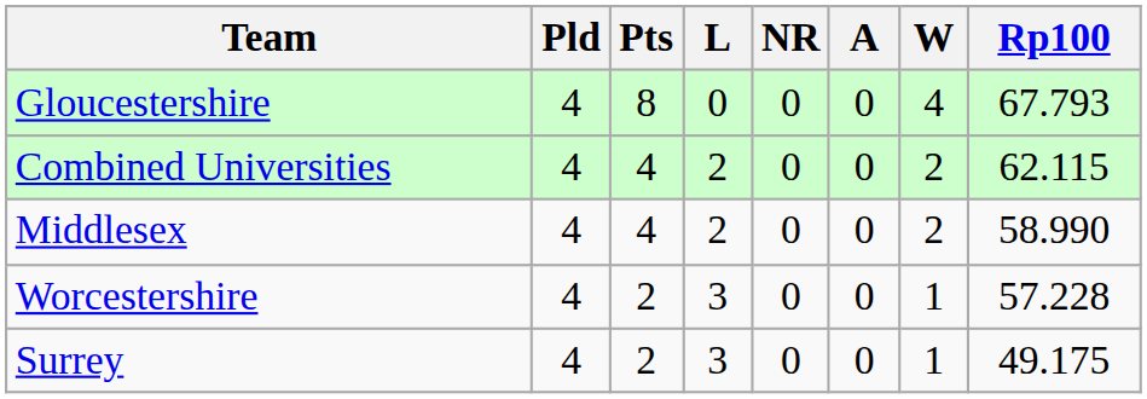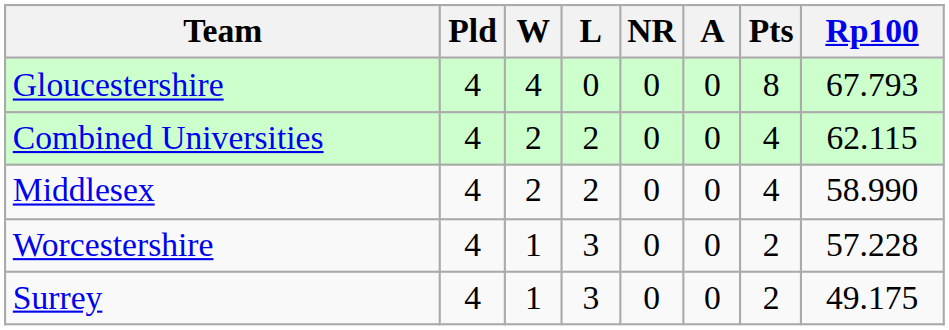 <table class="wikitable" style="text-align: center;">
 <tr>
 <th width=200>Team</th>
 <th width=20>Pld</th>
-<th width=20>Pts</th>
+<th width=20>W</th>
 <th width=20>L</th>
 <th width=20>NR</th>
 <th width=20>A</th>
-<th width=20>W</th>
+<th width=20>Pts</th>
 <th width=60><a href='#'>Rp100</a></th>
 </tr>
 <tr bgcolor="#ccffcc">
 <td align=left><a href='#'>Gloucestershire</a></td>
 <td>4</td>
-<td>8</td>
+<td>4</td>
 <td>0</td>
 <td>0</td>
 <td>0</td>
-<td>4</td>
+<td>8</td>
 <td>67.793</td>
 </tr>
 <tr bgcolor="#ccffcc">
 <td align=left><a href='#'>Combined Universities</a></td>
 <td>4</td>
-<td>4</td>
+<td>2</td>
 <td>2</td>
 <td>0</td>
 <td>0</td>
-<td>2</td>
+<td>4</td>
 <td>62.115</td>
 </tr>
 <tr>
 <td align=left><a href='#'>Middlesex</a></td>
 <td>4</td>
-<td>4</td>
+<td>2</td>
 <td>2</td>
 <td>0</td>
 <td>0</td>
-<td>2</td>
+<td>4</td>
 <td>58.990</td>
 </tr>
 <tr>
 <td align=left><a href='#'>Worcestershire</a></td>
 <td>4</td>
-<td>2</td>
+<td>1</td>
 <td>3</td>
 <td>0</td>
 <td>0</td>
-<td>1</td>
+<td>2</td>
 <td>57.228</td>
 </tr>
 <tr>
 <td align=left><a href='#'>Surrey</a></td>
 <td>4</td>
-<td>2</td>
+<td>1</td>
 <td>3</td>
 <td>0</td>
 <td>0</td>
-<td>1</td>
+<td>2</td>
 <td>49.175</td>
 </tr>
 </table>
